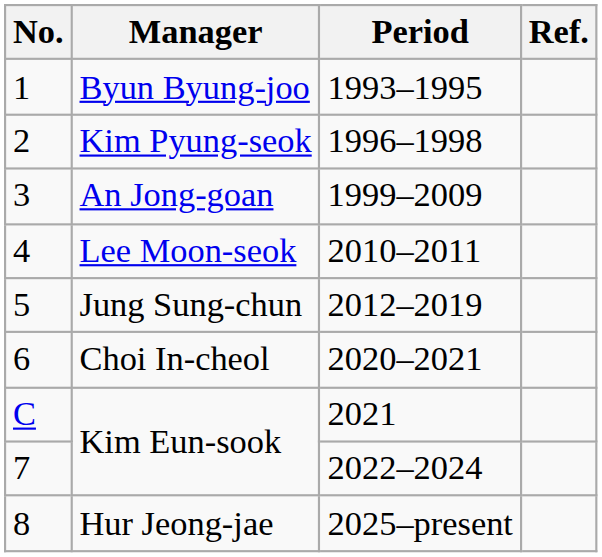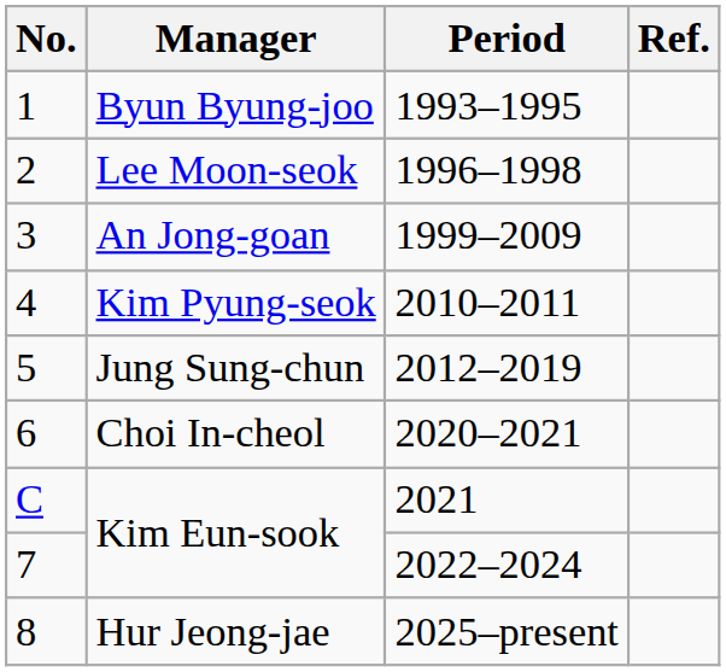 <table class="wikitable">
 <tr>
 <th>No.</th>
 <th>Manager</th>
 <th>Period</th>
 <th>Ref.</th>
 </tr>
 <tr>
 <td>1</td>
 <td> <a href='#'>Byun Byung-joo</a></td>
 <td>1993–1995</td>
 <td></td>
 </tr>
 <tr>
 <td>2</td>
-<td> <a href='#'>Kim Pyung-seok</a></td>
+<td> <a href='#'>Lee Moon-seok</a></td>
 <td>1996–1998</td>
 <td></td>
 </tr>
 <tr>
 <td>3</td>
 <td> <a href='#'>An Jong-goan</a></td>
 <td>1999–2009</td>
 <td></td>
 </tr>
 <tr>
 <td>4</td>
-<td> <a href='#'>Lee Moon-seok</a></td>
+<td> <a href='#'>Kim Pyung-seok</a></td>
 <td>2010–2011</td>
 <td></td>
 </tr>
 <tr>
 <td>5</td>
 <td> Jung Sung-chun</td>
 <td>2012–2019</td>
 <td></td>
 </tr>
 <tr>
 <td>6</td>
 <td> Choi In-cheol</td>
 <td>2020–2021</td>
 <td></td>
 </tr>
 <tr>
 <td><a href='#'>C</a></td>
 <td rowspan="2"> Kim Eun-sook</td>
 <td>2021</td>
 <td></td>
 </tr>
 <tr>
 <td>7</td>
 <td>2022–2024</td>
 <td></td>
 </tr>
 <tr>
 <td>8</td>
 <td> Hur Jeong-jae</td>
 <td>2025–present</td>
 <td></td>
 </tr>
 </table>
